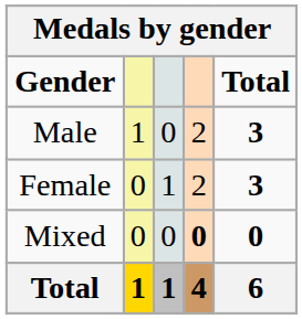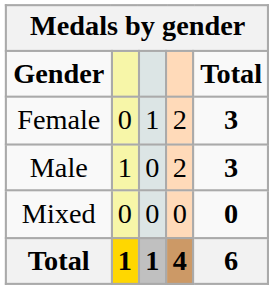 <table class="wikitable" style="font-size:85%;float:right;clear:right;">
 <tr style="background:#efefef;">
 <th colspan=5>Medals by gender</th>
 </tr>
 <tr align=center>
 <td><strong>Gender</strong></td>
 <td bgcolor=#f7f6a8></td>
 <td bgcolor=#dce5e5></td>
 <td bgcolor=#ffdab9></td>
 <td><strong>Total</strong></td>
 </tr>
 <tr align=center>
+<td>Female</td>
+<td style="background:#F7F6A8;">0</td>
+<td style="background:#DCE5E5;">1</td>
+<td style="background:#FFDAB9;">2</td>
+<td><strong>3</strong></td>
+</tr>
+<tr align=center>
 <td>Male</td>
 <td style="background:#F7F6A8;">1</td>
 <td style="background:#DCE5E5;">0</td>
 <td style="background:#FFDAB9;">2</td>
 <td><strong>3</strong></td>
 </tr>
 <tr align=center>
-<td>Female</td>
-<td style="background:#F7F6A8;">0</td>
-<td style="background:#DCE5E5;">1</td>
-<td style="background:#FFDAB9;">2</td>
-<td><strong>3</strong></td>
-</tr>
-<tr align=center>
 <td>Mixed</td>
 <td style="background:#F7F6A8;">0</td>
 <td style="background:#DCE5E5;">0</td>
-<td style="background:#FFDAB9;"><strong>0</strong></td>
+<td style="background:#FFDAB9;">0</td>
 <td><strong>0</strong></td>
 </tr>
 <tr align=center>
 <th>Total</th>
 <th style="background:gold;">1</th>
 <th style="background:silver;">1</th>
 <th style="background:#c96;">4</th>
 <th>6</th>
 </tr>
 </table>
